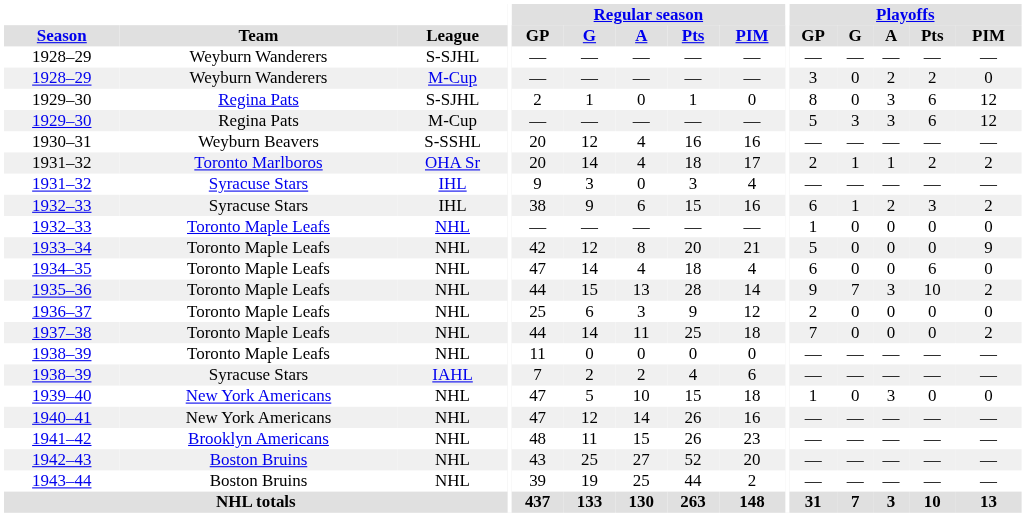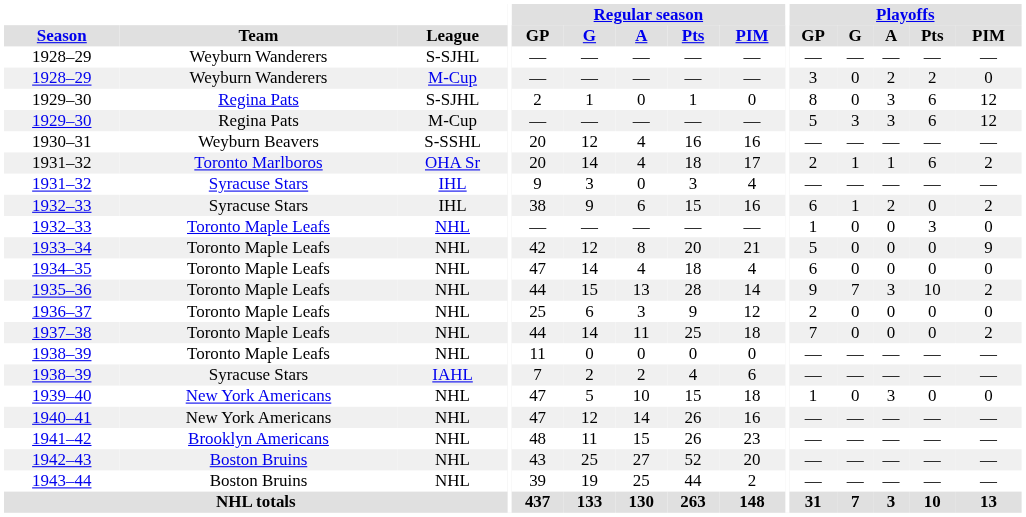 <table border="0" cellpadding="1" cellspacing="0" style="text-align:center; width:60em">
 <tr bgcolor="#e0e0e0">
 <th colspan="3" bgcolor="#ffffff"></th>
 <th rowspan="100" bgcolor="#ffffff"></th>
 <th colspan="5"><a href='#'>Regular season</a></th>
 <th rowspan="100" bgcolor="#ffffff"></th>
 <th colspan="5"><a href='#'>Playoffs</a></th>
 </tr>
 <tr bgcolor="#e0e0e0">
 <th><a href='#'>Season</a></th>
 <th>Team</th>
 <th>League</th>
 <th>GP</th>
 <th><a href='#'>G</a></th>
 <th><a href='#'>A</a></th>
 <th><a href='#'>Pts</a></th>
 <th><a href='#'>PIM</a></th>
 <th>GP</th>
 <th>G</th>
 <th>A</th>
 <th>Pts</th>
 <th>PIM</th>
 </tr>
 <tr>
 <td>1928–29</td>
 <td>Weyburn Wanderers</td>
 <td>S-SJHL</td>
 <td>—</td>
 <td>—</td>
 <td>—</td>
 <td>—</td>
 <td>—</td>
 <td>—</td>
 <td>—</td>
 <td>—</td>
 <td>—</td>
 <td>—</td>
 </tr>
 <tr bgcolor="#f0f0f0">
 <td><a href='#'>1928–29</a></td>
 <td>Weyburn Wanderers</td>
 <td><a href='#'>M-Cup</a></td>
 <td>—</td>
 <td>—</td>
 <td>—</td>
 <td>—</td>
 <td>—</td>
 <td>3</td>
 <td>0</td>
 <td>2</td>
 <td>2</td>
 <td>0</td>
 </tr>
 <tr>
 <td>1929–30</td>
 <td><a href='#'>Regina Pats</a></td>
 <td>S-SJHL</td>
 <td>2</td>
 <td>1</td>
 <td>0</td>
 <td>1</td>
 <td>0</td>
 <td>8</td>
 <td>0</td>
 <td>3</td>
 <td>6</td>
 <td>12</td>
 </tr>
 <tr bgcolor="#f0f0f0">
 <td><a href='#'>1929–30</a></td>
 <td>Regina Pats</td>
 <td>M-Cup</td>
 <td>—</td>
 <td>—</td>
 <td>—</td>
 <td>—</td>
 <td>—</td>
 <td>5</td>
 <td>3</td>
 <td>3</td>
 <td>6</td>
 <td>12</td>
 </tr>
 <tr>
 <td>1930–31</td>
 <td>Weyburn Beavers</td>
 <td>S-SSHL</td>
 <td>20</td>
 <td>12</td>
 <td>4</td>
 <td>16</td>
 <td>16</td>
 <td>—</td>
 <td>—</td>
 <td>—</td>
 <td>—</td>
 <td>—</td>
 </tr>
 <tr bgcolor="#f0f0f0">
 <td>1931–32</td>
 <td><a href='#'>Toronto Marlboros</a></td>
 <td><a href='#'>OHA Sr</a></td>
 <td>20</td>
 <td>14</td>
 <td>4</td>
 <td>18</td>
 <td>17</td>
 <td>2</td>
 <td>1</td>
 <td>1</td>
-<td>2</td>
+<td>6</td>
 <td>2</td>
 </tr>
 <tr>
 <td><a href='#'>1931–32</a></td>
 <td><a href='#'>Syracuse Stars</a></td>
 <td><a href='#'>IHL</a></td>
 <td>9</td>
 <td>3</td>
 <td>0</td>
 <td>3</td>
 <td>4</td>
 <td>—</td>
 <td>—</td>
 <td>—</td>
 <td>—</td>
 <td>—</td>
 </tr>
 <tr bgcolor="#f0f0f0">
 <td><a href='#'>1932–33</a></td>
 <td>Syracuse Stars</td>
 <td>IHL</td>
 <td>38</td>
 <td>9</td>
 <td>6</td>
 <td>15</td>
 <td>16</td>
 <td>6</td>
 <td>1</td>
 <td>2</td>
-<td>3</td>
+<td>0</td>
 <td>2</td>
 </tr>
 <tr>
 <td><a href='#'>1932–33</a></td>
 <td><a href='#'>Toronto Maple Leafs</a></td>
 <td><a href='#'>NHL</a></td>
 <td>—</td>
 <td>—</td>
 <td>—</td>
 <td>—</td>
 <td>—</td>
 <td>1</td>
 <td>0</td>
 <td>0</td>
-<td>0</td>
+<td>3</td>
 <td>0</td>
 </tr>
 <tr bgcolor="#f0f0f0">
 <td><a href='#'>1933–34</a></td>
 <td>Toronto Maple Leafs</td>
 <td>NHL</td>
 <td>42</td>
 <td>12</td>
 <td>8</td>
 <td>20</td>
 <td>21</td>
 <td>5</td>
 <td>0</td>
 <td>0</td>
 <td>0</td>
 <td>9</td>
 </tr>
 <tr>
 <td><a href='#'>1934–35</a></td>
 <td>Toronto Maple Leafs</td>
 <td>NHL</td>
 <td>47</td>
 <td>14</td>
 <td>4</td>
 <td>18</td>
 <td>4</td>
 <td>6</td>
 <td>0</td>
 <td>0</td>
-<td>6</td>
+<td>0</td>
 <td>0</td>
 </tr>
 <tr bgcolor="#f0f0f0">
 <td><a href='#'>1935–36</a></td>
 <td>Toronto Maple Leafs</td>
 <td>NHL</td>
 <td>44</td>
 <td>15</td>
 <td>13</td>
 <td>28</td>
 <td>14</td>
 <td>9</td>
 <td>7</td>
 <td>3</td>
 <td>10</td>
 <td>2</td>
 </tr>
 <tr>
 <td><a href='#'>1936–37</a></td>
 <td>Toronto Maple Leafs</td>
 <td>NHL</td>
 <td>25</td>
 <td>6</td>
 <td>3</td>
 <td>9</td>
 <td>12</td>
 <td>2</td>
 <td>0</td>
 <td>0</td>
 <td>0</td>
 <td>0</td>
 </tr>
 <tr bgcolor="#f0f0f0">
 <td><a href='#'>1937–38</a></td>
 <td>Toronto Maple Leafs</td>
 <td>NHL</td>
 <td>44</td>
 <td>14</td>
 <td>11</td>
 <td>25</td>
 <td>18</td>
 <td>7</td>
 <td>0</td>
 <td>0</td>
 <td>0</td>
 <td>2</td>
 </tr>
 <tr>
 <td><a href='#'>1938–39</a></td>
 <td>Toronto Maple Leafs</td>
 <td>NHL</td>
 <td>11</td>
 <td>0</td>
 <td>0</td>
 <td>0</td>
 <td>0</td>
 <td>—</td>
 <td>—</td>
 <td>—</td>
 <td>—</td>
 <td>—</td>
 </tr>
 <tr bgcolor="#f0f0f0">
 <td><a href='#'>1938–39</a></td>
 <td>Syracuse Stars</td>
 <td><a href='#'>IAHL</a></td>
 <td>7</td>
 <td>2</td>
 <td>2</td>
 <td>4</td>
 <td>6</td>
 <td>—</td>
 <td>—</td>
 <td>—</td>
 <td>—</td>
 <td>—</td>
 </tr>
 <tr>
 <td><a href='#'>1939–40</a></td>
 <td><a href='#'>New York Americans</a></td>
 <td>NHL</td>
 <td>47</td>
 <td>5</td>
 <td>10</td>
 <td>15</td>
 <td>18</td>
 <td>1</td>
 <td>0</td>
 <td>3</td>
 <td>0</td>
 <td>0</td>
 </tr>
 <tr bgcolor="#f0f0f0">
 <td><a href='#'>1940–41</a></td>
 <td>New York Americans</td>
 <td>NHL</td>
 <td>47</td>
 <td>12</td>
 <td>14</td>
 <td>26</td>
 <td>16</td>
 <td>—</td>
 <td>—</td>
 <td>—</td>
 <td>—</td>
 <td>—</td>
 </tr>
 <tr>
 <td><a href='#'>1941–42</a></td>
 <td><a href='#'>Brooklyn Americans</a></td>
 <td>NHL</td>
 <td>48</td>
 <td>11</td>
 <td>15</td>
 <td>26</td>
 <td>23</td>
 <td>—</td>
 <td>—</td>
 <td>—</td>
 <td>—</td>
 <td>—</td>
 </tr>
 <tr bgcolor="#f0f0f0">
 <td><a href='#'>1942–43</a></td>
 <td><a href='#'>Boston Bruins</a></td>
 <td>NHL</td>
 <td>43</td>
 <td>25</td>
 <td>27</td>
 <td>52</td>
 <td>20</td>
 <td>—</td>
 <td>—</td>
 <td>—</td>
 <td>—</td>
 <td>—</td>
 </tr>
 <tr>
 <td><a href='#'>1943–44</a></td>
 <td>Boston Bruins</td>
 <td>NHL</td>
 <td>39</td>
 <td>19</td>
 <td>25</td>
 <td>44</td>
 <td>2</td>
 <td>—</td>
 <td>—</td>
 <td>—</td>
 <td>—</td>
 <td>—</td>
 </tr>
 <tr bgcolor="#e0e0e0">
 <th colspan="3">NHL totals</th>
 <th>437</th>
 <th>133</th>
 <th>130</th>
 <th>263</th>
 <th>148</th>
 <th>31</th>
 <th>7</th>
 <th>3</th>
 <th>10</th>
 <th>13</th>
 </tr>
 </table>
